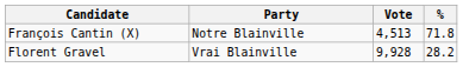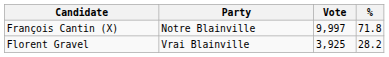 <table class="wikitable">
 <tr>
 <th bgcolor="#DDDDFF" width="200px">Candidate</th>
 <th bgcolor="#DDDDFF" width="200px">Party</th>
 <th bgcolor="#DDDDFF" width="50px">Vote</th>
 <th bgcolor="#DDDDFF" width="30px">%</th>
 </tr>
 <tr>
 <td>François Cantin (X)</td>
 <td>Notre Blainville</td>
-<td>4,513</td>
+<td>9,997</td>
 <td>71.8</td>
 </tr>
 <tr>
 <td>Florent Gravel</td>
 <td>Vrai Blainville</td>
-<td>9,928</td>
+<td>3,925</td>
 <td>28.2</td>
 </tr>
 </table>
